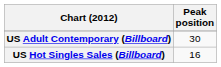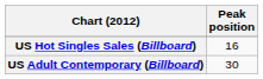 <table class="wikitable sortable plainrowheaders">
 <tr>
 <th scope="col">Chart (2012)</th>
 <th scope="col">Peak<br>position</th>
 </tr>
 <tr>
 </tr>
 <tr>
+<th scope="row">US <a href='#'>Hot Singles Sales</a> (<em><a href='#'>Billboard</a></em>)</th>
+<td style="text-align:center;">16</td>
+</tr>
+<tr>
 <th scope="row">US <a href='#'>Adult Contemporary</a> (<em><a href='#'>Billboard</a></em>)</th>
 <td style="text-align:center;">30</td>
 </tr>
-<tr>
-<th scope="row">US <a href='#'>Hot Singles Sales</a> (<em><a href='#'>Billboard</a></em>)</th>
-<td style="text-align:center;">16</td>
-</tr>
 </table>
